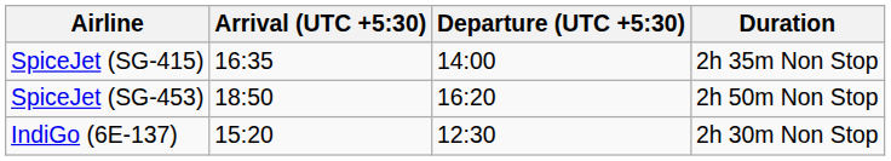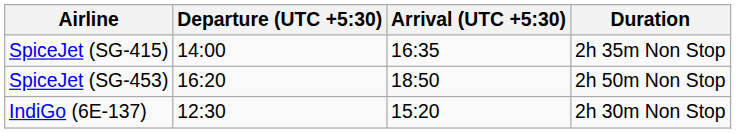 <table class="wikitable" border="1">
 <tr>
 <th>Airline</th>
+<th>Departure (UTC +5:30)</th>
 <th>Arrival (UTC +5:30)</th>
-<th>Departure (UTC +5:30)</th>
 <th>Duration</th>
 </tr>
 <tr>
 <td><a href='#'>SpiceJet</a> (SG-415)</td>
+<td>14:00</td>
 <td>16:35</td>
-<td>14:00</td>
 <td rowspan="1">2h 35m Non Stop</td>
 </tr>
 <tr>
 <td><a href='#'>SpiceJet</a> (SG-453)</td>
+<td>16:20</td>
 <td>18:50</td>
-<td>16:20</td>
 <td rowspan="1">2h 50m Non Stop</td>
 </tr>
 <tr>
 <td><a href='#'>IndiGo</a> (6E-137)</td>
+<td>12:30</td>
 <td>15:20</td>
-<td>12:30</td>
 <td rowspan="1">2h 30m Non Stop</td>
 </tr>
 </table>
